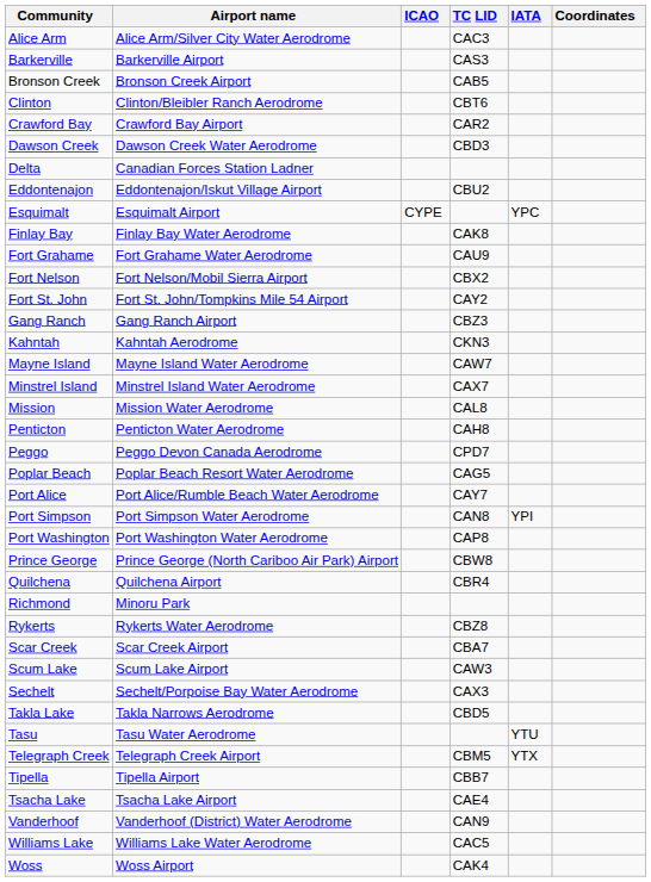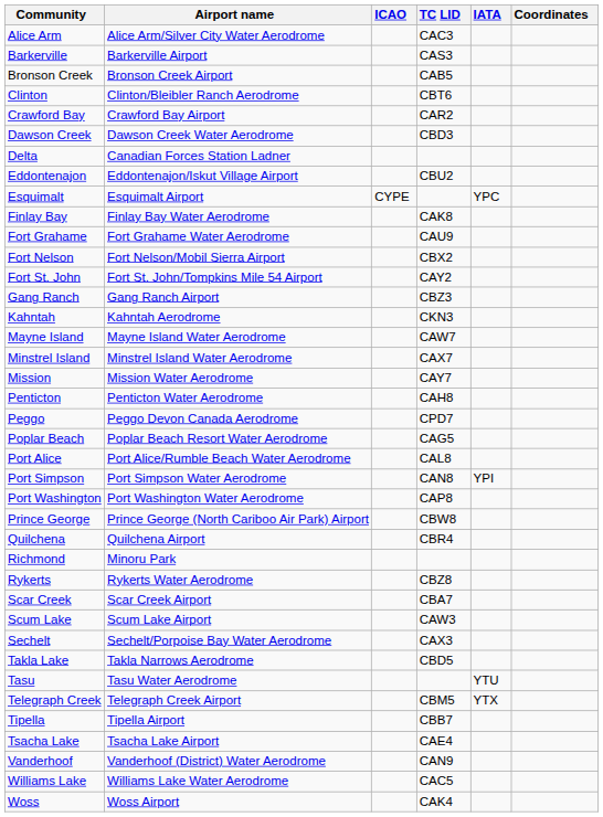 <table class="wikitable sortable" style="width:auto;">
 <tr>
 <th width="*">Community  </th>
 <th width="*">Airport name  </th>
 <th width="*"><a href='#'>ICAO</a>  </th>
 <th width="*"><a href='#'>TC</a> <a href='#'>LID</a>  </th>
 <th width="*"><a href='#'>IATA</a>  </th>
 <th width="*" class=unsortable>Coordinates  </th>
 </tr>
 <tr>
 <td><a href='#'>Alice Arm</a></td>
 <td><a href='#'>Alice Arm/Silver City Water Aerodrome</a></td>
 <td></td>
 <td>CAC3</td>
 <td></td>
 <td></td>
 </tr>
 <tr>
 <td><a href='#'>Barkerville</a></td>
 <td><a href='#'>Barkerville Airport</a></td>
 <td></td>
 <td>CAS3</td>
 <td></td>
 <td></td>
 </tr>
 <tr>
 <td>Bronson Creek</td>
 <td><a href='#'>Bronson Creek Airport</a></td>
 <td></td>
 <td>CAB5</td>
 <td></td>
 <td></td>
 </tr>
 <tr>
 <td><a href='#'>Clinton</a></td>
 <td><a href='#'>Clinton/Bleibler Ranch Aerodrome</a></td>
 <td></td>
 <td>CBT6</td>
 <td></td>
 <td></td>
 </tr>
 <tr>
 <td><a href='#'>Crawford Bay</a></td>
 <td><a href='#'>Crawford Bay Airport</a></td>
 <td></td>
 <td>CAR2</td>
 <td></td>
 <td></td>
 </tr>
 <tr>
 <td><a href='#'>Dawson Creek</a></td>
 <td><a href='#'>Dawson Creek Water Aerodrome</a></td>
 <td></td>
 <td>CBD3</td>
 <td></td>
 <td></td>
 </tr>
 <tr>
 <td><a href='#'>Delta</a></td>
 <td><a href='#'>Canadian Forces Station Ladner</a></td>
 <td></td>
 <td></td>
 <td></td>
 <td></td>
 </tr>
 <tr>
 <td><a href='#'>Eddontenajon</a></td>
 <td><a href='#'>Eddontenajon/Iskut Village Airport</a></td>
 <td></td>
 <td>CBU2</td>
 <td></td>
 <td></td>
 </tr>
 <tr>
 <td><a href='#'>Esquimalt</a></td>
 <td><a href='#'>Esquimalt Airport</a></td>
 <td>CYPE</td>
 <td></td>
 <td>YPC</td>
 <td></td>
 </tr>
 <tr>
 <td><a href='#'>Finlay Bay</a></td>
 <td><a href='#'>Finlay Bay Water Aerodrome</a></td>
 <td></td>
 <td>CAK8</td>
 <td></td>
 <td></td>
 </tr>
 <tr>
 <td><a href='#'>Fort Grahame</a></td>
 <td><a href='#'>Fort Grahame Water Aerodrome</a></td>
 <td></td>
 <td>CAU9</td>
 <td></td>
 <td></td>
 </tr>
 <tr>
 <td><a href='#'>Fort Nelson</a></td>
 <td><a href='#'>Fort Nelson/Mobil Sierra Airport</a></td>
 <td></td>
 <td>CBX2</td>
 <td></td>
 <td></td>
 </tr>
 <tr>
 <td><a href='#'>Fort St. John</a></td>
 <td><a href='#'>Fort St. John/Tompkins Mile 54 Airport</a></td>
 <td></td>
 <td>CAY2</td>
 <td></td>
 <td></td>
 </tr>
 <tr>
 <td><a href='#'>Gang Ranch</a></td>
 <td><a href='#'>Gang Ranch Airport</a></td>
 <td></td>
 <td>CBZ3</td>
 <td></td>
 <td></td>
 </tr>
 <tr>
 <td><a href='#'>Kahntah</a></td>
 <td><a href='#'>Kahntah Aerodrome</a></td>
 <td></td>
 <td>CKN3</td>
 <td></td>
 <td></td>
 </tr>
 <tr>
 <td><a href='#'>Mayne Island</a></td>
 <td><a href='#'>Mayne Island Water Aerodrome</a></td>
 <td></td>
 <td>CAW7</td>
 <td></td>
 <td></td>
 </tr>
 <tr>
 <td><a href='#'>Minstrel Island</a></td>
 <td><a href='#'>Minstrel Island Water Aerodrome</a></td>
 <td></td>
 <td>CAX7</td>
 <td></td>
 <td></td>
 </tr>
 <tr>
 <td><a href='#'>Mission</a></td>
 <td><a href='#'>Mission Water Aerodrome</a></td>
 <td></td>
-<td>CAL8</td>
+<td>CAY7</td>
 <td></td>
 <td></td>
 </tr>
 <tr>
 <td><a href='#'>Penticton</a></td>
 <td><a href='#'>Penticton Water Aerodrome</a></td>
 <td></td>
 <td>CAH8</td>
 <td></td>
 <td></td>
 </tr>
 <tr>
 <td><a href='#'>Peggo</a></td>
 <td><a href='#'>Peggo Devon Canada Aerodrome</a></td>
 <td></td>
 <td>CPD7</td>
 <td></td>
 <td></td>
 </tr>
 <tr>
 <td><a href='#'>Poplar Beach</a></td>
 <td><a href='#'>Poplar Beach Resort Water Aerodrome</a></td>
 <td></td>
 <td>CAG5</td>
 <td></td>
 <td></td>
 </tr>
 <tr>
 <td><a href='#'>Port Alice</a></td>
 <td><a href='#'>Port Alice/Rumble Beach Water Aerodrome</a></td>
 <td></td>
-<td>CAY7</td>
+<td>CAL8</td>
 <td></td>
 <td></td>
 </tr>
 <tr>
 <td><a href='#'>Port Simpson</a></td>
 <td><a href='#'>Port Simpson Water Aerodrome</a></td>
 <td></td>
 <td>CAN8</td>
 <td>YPI</td>
 <td></td>
 </tr>
 <tr>
 <td><a href='#'>Port Washington</a></td>
 <td><a href='#'>Port Washington Water Aerodrome</a></td>
 <td></td>
 <td>CAP8</td>
 <td></td>
 <td></td>
 </tr>
 <tr>
 <td><a href='#'>Prince George</a></td>
 <td><a href='#'>Prince George (North Cariboo Air Park) Airport</a></td>
 <td></td>
 <td>CBW8</td>
 <td></td>
 <td></td>
 </tr>
 <tr>
 <td><a href='#'>Quilchena</a></td>
 <td><a href='#'>Quilchena Airport</a></td>
 <td></td>
 <td>CBR4</td>
 <td></td>
 <td></td>
 </tr>
 <tr>
 <td><a href='#'>Richmond</a></td>
 <td><a href='#'>Minoru Park</a></td>
 <td></td>
 <td></td>
 <td></td>
 <td></td>
 </tr>
 <tr>
 <td><a href='#'>Rykerts</a></td>
 <td><a href='#'>Rykerts Water Aerodrome</a></td>
 <td></td>
 <td>CBZ8</td>
 <td></td>
 <td></td>
 </tr>
 <tr>
 <td><a href='#'>Scar Creek</a></td>
 <td><a href='#'>Scar Creek Airport</a></td>
 <td></td>
 <td>CBA7</td>
 <td></td>
 <td></td>
 </tr>
 <tr>
 <td><a href='#'>Scum Lake</a></td>
 <td><a href='#'>Scum Lake Airport</a></td>
 <td></td>
 <td>CAW3</td>
 <td></td>
 <td></td>
 </tr>
 <tr>
 <td><a href='#'>Sechelt</a></td>
 <td><a href='#'>Sechelt/Porpoise Bay Water Aerodrome</a></td>
 <td></td>
 <td>CAX3</td>
 <td></td>
 <td></td>
 </tr>
 <tr>
 <td><a href='#'>Takla Lake</a></td>
 <td><a href='#'>Takla Narrows Aerodrome</a></td>
 <td></td>
 <td>CBD5</td>
 <td></td>
 <td></td>
 </tr>
 <tr>
 <td><a href='#'>Tasu</a></td>
 <td><a href='#'>Tasu Water Aerodrome</a></td>
 <td></td>
 <td></td>
 <td>YTU</td>
 <td></td>
 </tr>
 <tr>
 <td><a href='#'>Telegraph Creek</a></td>
 <td><a href='#'>Telegraph Creek Airport</a></td>
 <td></td>
 <td>CBM5</td>
 <td>YTX</td>
 <td></td>
 </tr>
 <tr>
 <td><a href='#'>Tipella</a></td>
 <td><a href='#'>Tipella Airport</a></td>
 <td></td>
 <td>CBB7</td>
 <td></td>
 <td></td>
 </tr>
 <tr>
 <td><a href='#'>Tsacha Lake</a></td>
 <td><a href='#'>Tsacha Lake Airport</a></td>
 <td></td>
 <td>CAE4</td>
 <td></td>
 <td></td>
 </tr>
 <tr>
 <td><a href='#'>Vanderhoof</a></td>
 <td><a href='#'>Vanderhoof (District) Water Aerodrome</a></td>
 <td></td>
 <td>CAN9</td>
 <td></td>
 <td></td>
 </tr>
 <tr>
 <td><a href='#'>Williams Lake</a></td>
 <td><a href='#'>Williams Lake Water Aerodrome</a></td>
 <td></td>
 <td>CAC5</td>
 <td></td>
 <td></td>
 </tr>
 <tr>
 <td><a href='#'>Woss</a></td>
 <td><a href='#'>Woss Airport</a></td>
 <td></td>
 <td>CAK4</td>
 <td></td>
 <td></td>
 </tr>
 </table>
